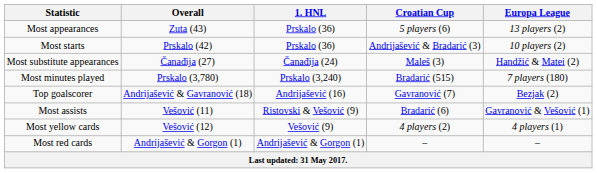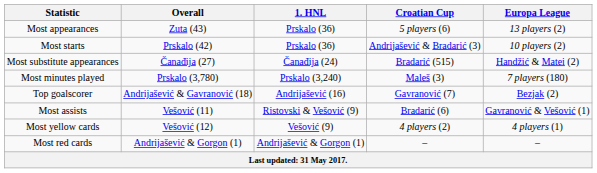 <table class="wikitable" Style="text-align: center;font-size:85%">
 <tr>
 <th>Statistic</th>
 <th>Overall</th>
 <th><a href='#'>1. HNL</a></th>
 <th><a href='#'>Croatian Cup</a></th>
 <th><a href='#'>Europa League</a></th>
 </tr>
 <tr>
 <td>Most appearances</td>
 <td><a href='#'>Zuta</a> (43)</td>
 <td><a href='#'>Prskalo</a> (36)</td>
 <td><em>5 players</em> (6)</td>
 <td><em>13 players</em> (2)</td>
 </tr>
 <tr>
 <td>Most starts</td>
 <td><a href='#'>Prskalo</a> (42)</td>
 <td><a href='#'>Prskalo</a> (36)</td>
 <td><a href='#'>Andrijašević</a> & <a href='#'>Bradarić</a> (3)</td>
 <td><em>10 players</em> (2)</td>
 </tr>
 <tr>
 <td>Most substitute appearances</td>
 <td><a href='#'>Čanađija</a> (27)</td>
 <td><a href='#'>Čanađija</a> (24)</td>
-<td><a href='#'>Maleš</a> (3)</td>
+<td><a href='#'>Bradarić</a> (515)</td>
 <td><a href='#'>Handžić</a> & <a href='#'>Matei</a> (2)</td>
 </tr>
 <tr>
 <td>Most minutes played</td>
 <td><a href='#'>Prskalo</a> (3,780)</td>
 <td><a href='#'>Prskalo</a> (3,240)</td>
-<td><a href='#'>Bradarić</a> (515)</td>
+<td><a href='#'>Maleš</a> (3)</td>
 <td><em>7 players</em> (180)</td>
 </tr>
 <tr>
 <td>Top goalscorer</td>
 <td><a href='#'>Andrijašević</a> & <a href='#'>Gavranović</a> (18)</td>
 <td><a href='#'>Andrijašević</a> (16)</td>
 <td><a href='#'>Gavranović</a> (7)</td>
 <td><a href='#'>Bezjak</a> (2)</td>
 </tr>
 <tr>
 <td>Most assists</td>
 <td><a href='#'>Vešović</a> (11)</td>
 <td><a href='#'>Ristovski</a> & <a href='#'>Vešović</a> (9)</td>
 <td><a href='#'>Bradarić</a> (6)</td>
 <td><a href='#'>Gavranović</a> & <a href='#'>Vešović</a> (1)</td>
 </tr>
 <tr>
 <td>Most yellow cards</td>
 <td><a href='#'>Vešović</a> (12)</td>
 <td><a href='#'>Vešović</a> (9)</td>
 <td><em>4 players</em> (2)</td>
 <td><em>4 players</em> (1)</td>
 </tr>
 <tr>
 <td>Most red cards</td>
 <td><a href='#'>Andrijašević</a> & <a href='#'>Gorgon</a> (1)</td>
 <td><a href='#'>Andrijašević</a> & <a href='#'>Gorgon</a> (1)</td>
 <td>–</td>
 <td>–</td>
 </tr>
 <tr>
 <th colspan="30"><small>Last updated: 31 May 2017.</small></th>
 </tr>
 </table>
